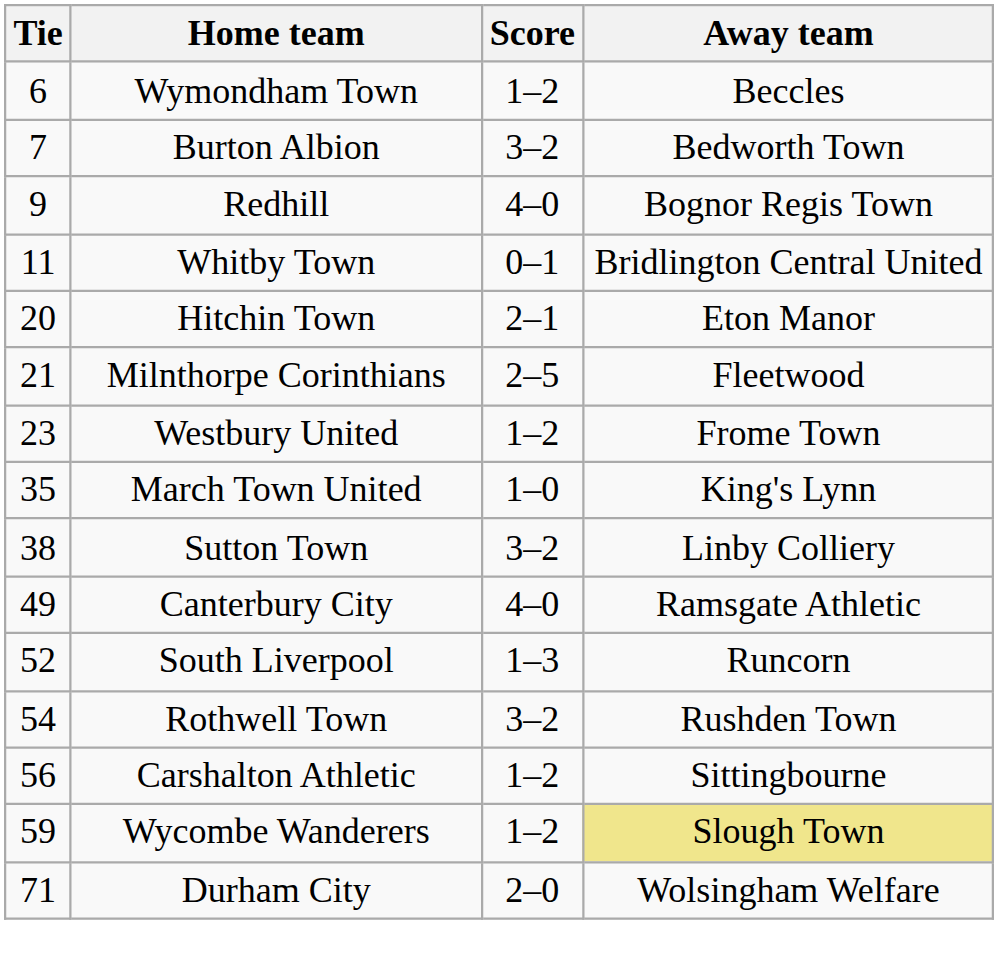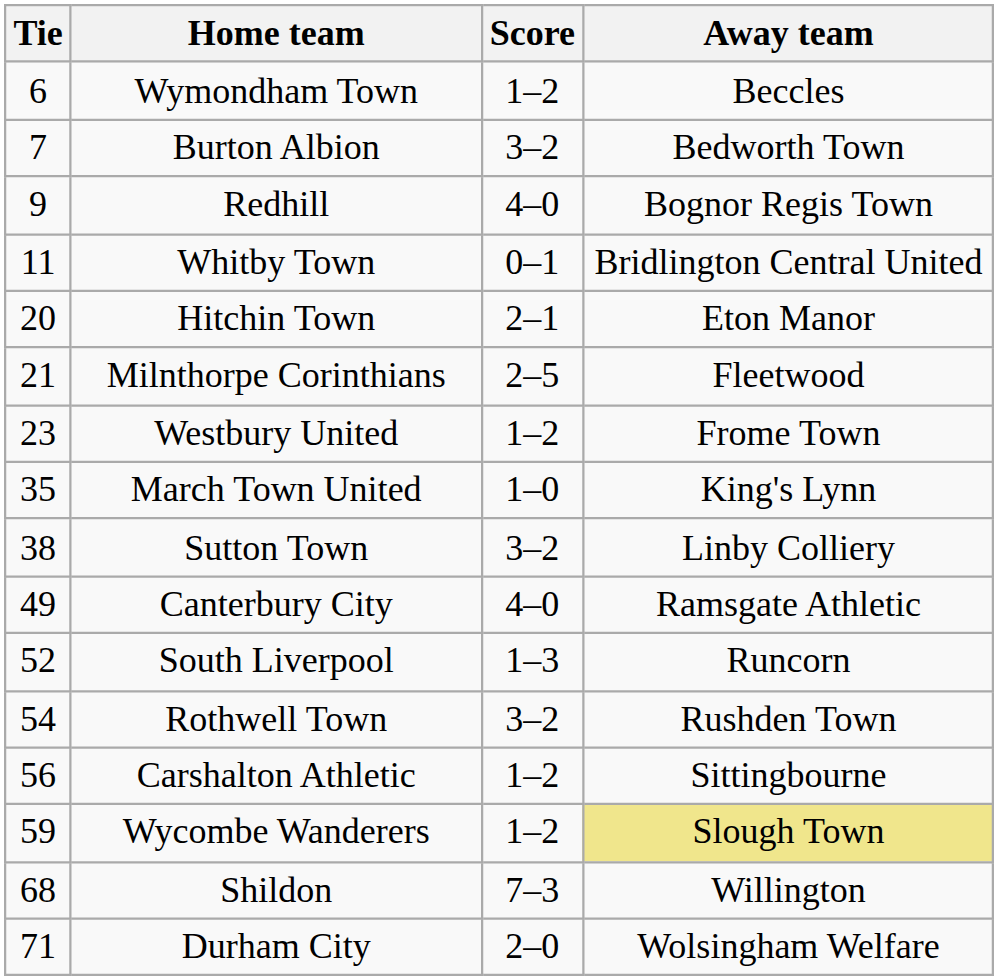 <table class="wikitable" style="text-align:center;">
 <tr>
 <th width=20>Tie</th>
 <th width=175>Home team</th>
 <th width=20>Score</th>
 <th width=175>Away team</th>
 </tr>
 <tr>
 <td>6</td>
 <td>Wymondham Town</td>
 <td>1–2</td>
 <td>Beccles</td>
 </tr>
 <tr>
 <td>7</td>
 <td>Burton Albion</td>
 <td>3–2</td>
 <td>Bedworth Town</td>
 </tr>
 <tr>
 <td>9</td>
 <td>Redhill</td>
 <td>4–0</td>
 <td>Bognor Regis Town</td>
 </tr>
 <tr>
 <td>11</td>
 <td>Whitby Town</td>
 <td>0–1</td>
 <td>Bridlington Central United</td>
 </tr>
 <tr>
 <td>20</td>
 <td>Hitchin Town</td>
 <td>2–1</td>
 <td>Eton Manor</td>
 </tr>
 <tr>
 <td>21</td>
 <td>Milnthorpe Corinthians</td>
 <td>2–5</td>
 <td>Fleetwood</td>
 </tr>
 <tr>
 <td>23</td>
 <td>Westbury United</td>
 <td>1–2</td>
 <td>Frome Town</td>
 </tr>
 <tr>
 <td>35</td>
 <td>March Town United</td>
 <td>1–0</td>
 <td>King's Lynn</td>
 </tr>
 <tr>
 <td>38</td>
 <td>Sutton Town</td>
 <td>3–2</td>
 <td>Linby Colliery</td>
 </tr>
 <tr>
 <td>49</td>
 <td>Canterbury City</td>
 <td>4–0</td>
 <td>Ramsgate Athletic</td>
 </tr>
 <tr>
 <td>52</td>
 <td>South Liverpool</td>
 <td>1–3</td>
 <td>Runcorn</td>
 </tr>
 <tr>
 <td>54</td>
 <td>Rothwell Town</td>
 <td>3–2</td>
 <td>Rushden Town</td>
 </tr>
 <tr>
 <td>56</td>
 <td>Carshalton Athletic</td>
 <td>1–2</td>
 <td>Sittingbourne</td>
 </tr>
 <tr>
 <td>59</td>
 <td>Wycombe Wanderers</td>
 <td>1–2</td>
 <td style="background: khaki;">Slough Town</td>
 </tr>
 <tr>
+<td>68</td>
+<td>Shildon</td>
+<td>7–3</td>
+<td>Willington</td>
+</tr>
+<tr>
 <td>71</td>
 <td>Durham City</td>
 <td>2–0</td>
 <td>Wolsingham Welfare</td>
 </tr>
 </table>
